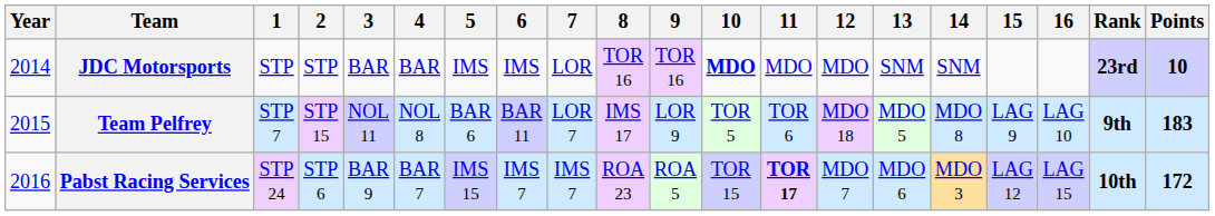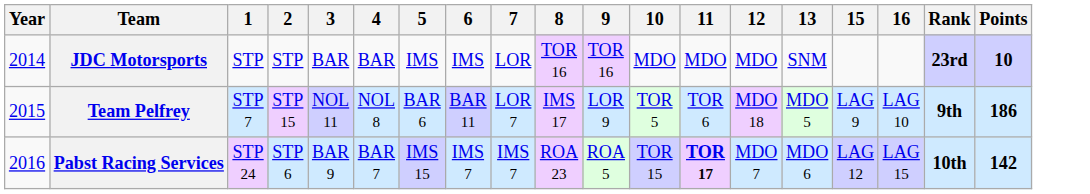 <table class="wikitable" style="text-align:center; font-size:90%">
 <tr>
 <th>Year</th>
 <th>Team</th>
 <th>1</th>
 <th>2</th>
 <th>3</th>
 <th>4</th>
 <th>5</th>
 <th>6</th>
 <th>7</th>
 <th>8</th>
 <th>9</th>
 <th>10</th>
 <th>11</th>
 <th>12</th>
 <th>13</th>
-<th>14</th>
 <th>15</th>
 <th>16</th>
 <th>Rank</th>
 <th>Points</th>
 </tr>
 <tr>
 <td><a href='#'>2014</a></td>
 <th><a href='#'>JDC Motorsports</a></th>
 <td><a href='#'>STP</a><br><small> </small></td>
 <td><a href='#'>STP</a><br><small> </small></td>
 <td><a href='#'>BAR</a><br><small> </small></td>
 <td><a href='#'>BAR</a><br><small> </small></td>
 <td><a href='#'>IMS</a><br><small> </small></td>
 <td><a href='#'>IMS</a><br><small> </small></td>
 <td><a href='#'>LOR</a><br><small> </small></td>
 <td style="background:#EFCFFF;"><a href='#'>TOR</a><br><small>16</small></td>
 <td style="background:#EFCFFF;"><a href='#'>TOR</a><br><small>16</small></td>
-<td><strong><a href='#'>MDO</a><br><small> </small></strong></td>
 <td><a href='#'>MDO</a><br><small> </small></td>
 <td><a href='#'>MDO</a><br><small> </small></td>
-<td><a href='#'>SNM</a><br><small> </small></td>
+<td><a href='#'>MDO</a><br><small> </small></td>
 <td><a href='#'>SNM</a><br><small> </small></td>
 <td></td>
 <td></td>
 <td style="background:#CFCFFF;"><strong>23rd</strong></td>
 <td style="background:#CFCFFF;"><strong>10</strong></td>
 </tr>
 <tr>
 <td><a href='#'>2015</a></td>
 <th><a href='#'>Team Pelfrey</a></th>
 <td style="background:#CFEAFF;"><a href='#'>STP</a><br><small>7</small></td>
 <td style="background:#EFCFFF;"><a href='#'>STP</a><br><small>15</small></td>
 <td style="background:#CFCFFF;"><a href='#'>NOL</a><br><small>11</small></td>
 <td style="background:#CFEAFF;"><a href='#'>NOL</a><br><small>8</small></td>
 <td style="background:#CFEAFF;"><a href='#'>BAR</a><br><small>6</small></td>
 <td style="background:#CFCFFF;"><a href='#'>BAR</a><br><small>11</small></td>
 <td style="background:#CFEAFF;"><a href='#'>LOR</a><br><small>7</small></td>
 <td style="background:#EFCFFF;"><a href='#'>IMS</a><br><small>17</small></td>
 <td style="background:#CFEAFF;"><a href='#'>LOR</a><br><small>9</small></td>
 <td style="background:#DFFFDF;"><a href='#'>TOR</a><br><small>5</small></td>
 <td style="background:#CFEAFF;"><a href='#'>TOR</a><br><small>6</small></td>
 <td style="background:#EFCFFF;"><a href='#'>MDO</a><br><small>18</small></td>
 <td style="background:#DFFFDF;"><a href='#'>MDO</a><br><small>5</small></td>
-<td style="background:#CFEAFF;"><a href='#'>MDO</a><br><small>8</small></td>
 <td style="background:#CFEAFF;"><a href='#'>LAG</a><br><small>9</small></td>
 <td style="background:#CFEAFF;"><a href='#'>LAG</a><br><small>10</small></td>
 <td style="background:#CFEAFF;"><strong>9th</strong></td>
-<td style="background:#CFEAFF;"><strong>183</strong></td>
+<td style="background:#CFEAFF;"><strong>186</strong></td>
 </tr>
 <tr>
 <td><a href='#'>2016</a></td>
 <th><a href='#'>Pabst Racing Services</a></th>
 <td style="background:#EFCFFF;"><a href='#'>STP</a><br><small>24</small></td>
 <td style="background:#CFEAFF;"><a href='#'>STP</a><br><small>6</small></td>
 <td style="background:#CFEAFF;"><a href='#'>BAR</a><br><small>9</small></td>
 <td style="background:#CFEAFF;"><a href='#'>BAR</a><br><small>7</small></td>
 <td style="background:#CFCFFF;"><a href='#'>IMS</a><br><small>15</small></td>
 <td style="background:#CFEAFF;"><a href='#'>IMS</a><br><small>7</small></td>
 <td style="background:#CFEAFF;"><a href='#'>IMS</a><br><small>7</small></td>
 <td style="background:#EFCFFF;"><a href='#'>ROA</a><br><small>23</small></td>
 <td style="background:#DFFFDF;"><a href='#'>ROA</a><br><small>5</small></td>
 <td style="background:#CFCFFF;"><a href='#'>TOR</a><br><small>15</small></td>
 <td style="background:#EFCFFF;"><strong><a href='#'>TOR</a><br><small>17</small></strong></td>
 <td style="background:#CFEAFF;"><a href='#'>MDO</a><br><small>7</small></td>
 <td style="background:#CFEAFF;"><a href='#'>MDO</a><br><small>6</small></td>
-<td style="background:#FFDF9F;"><a href='#'>MDO</a><br><small>3</small></td>
 <td style="background:#CFCFFF;"><a href='#'>LAG</a><br><small>12</small></td>
 <td style="background:#CFCFFF;"><a href='#'>LAG</a><br><small>15</small></td>
 <td style="background:#CFEAFF;"><strong>10th</strong></td>
-<td style="background:#CFEAFF;"><strong>172</strong></td>
+<td style="background:#CFEAFF;"><strong>142</strong></td>
 </tr>
 </table>
